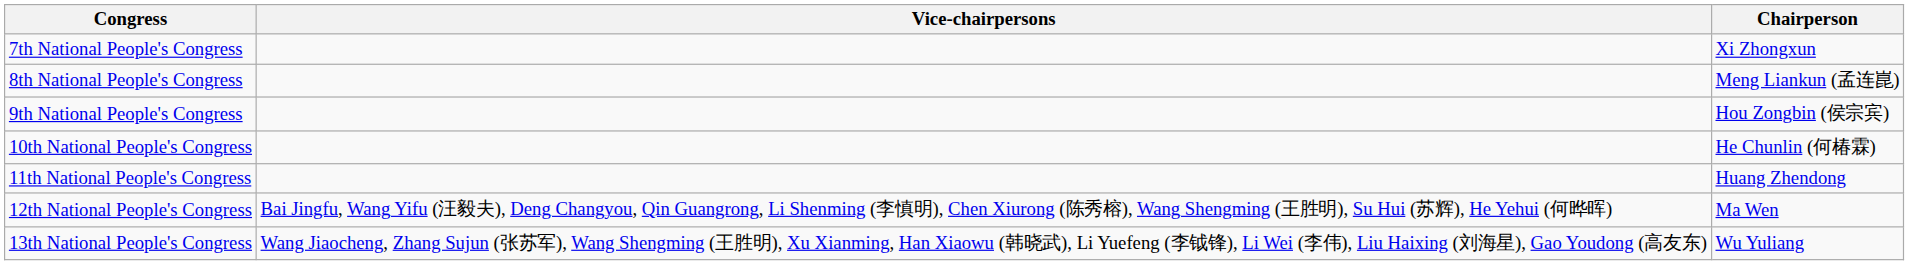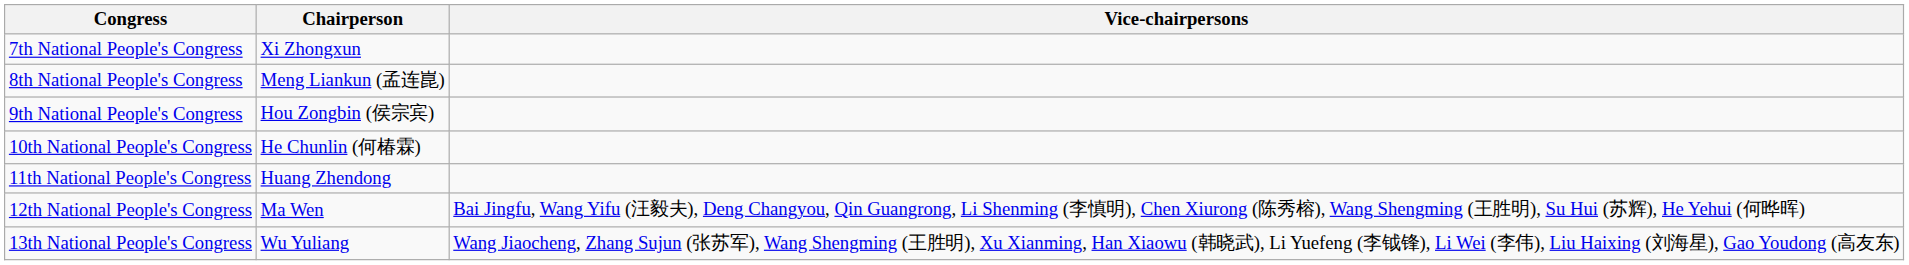 <table class="wikitable">
 <tr>
 <th>Congress</th>
+<th>Chairperson</th>
 <th>Vice-chairpersons</th>
-<th>Chairperson</th>
 </tr>
 <tr>
 <td><a href='#'>7th National People's Congress</a></td>
+<td><a href='#'>Xi Zhongxun</a></td>
 <td></td>
-<td><a href='#'>Xi Zhongxun</a></td>
 </tr>
 <tr>
 <td><a href='#'>8th National People's Congress</a></td>
+<td><a href='#'>Meng Liankun</a> (孟连崑)</td>
 <td></td>
-<td><a href='#'>Meng Liankun</a> (孟连崑)</td>
 </tr>
 <tr>
 <td><a href='#'>9th National People's Congress</a></td>
+<td><a href='#'>Hou Zongbin</a> (侯宗宾)</td>
 <td></td>
-<td><a href='#'>Hou Zongbin</a> (侯宗宾)</td>
 </tr>
 <tr>
 <td><a href='#'>10th National People's Congress</a></td>
+<td><a href='#'>He Chunlin</a> (何椿霖)</td>
 <td></td>
-<td><a href='#'>He Chunlin</a> (何椿霖)</td>
 </tr>
 <tr>
 <td><a href='#'>11th National People's Congress</a></td>
+<td><a href='#'>Huang Zhendong</a></td>
 <td></td>
-<td><a href='#'>Huang Zhendong</a></td>
 </tr>
 <tr>
 <td><a href='#'>12th National People's Congress</a></td>
+<td><a href='#'>Ma Wen</a></td>
 <td><a href='#'>Bai Jingfu</a>, <a href='#'>Wang Yifu</a> (汪毅夫), <a href='#'>Deng Changyou</a>, <a href='#'>Qin Guangrong</a>, <a href='#'>Li Shenming</a> (李慎明), <a href='#'>Chen Xiurong</a> (陈秀榕), <a href='#'>Wang Shengming</a> (王胜明), <a href='#'>Su Hui</a> (苏辉), <a href='#'>He Yehui</a> (何晔晖)</td>
-<td><a href='#'>Ma Wen</a></td>
 </tr>
 <tr>
 <td><a href='#'>13th National People's Congress</a></td>
+<td><a href='#'>Wu Yuliang</a></td>
 <td><a href='#'>Wang Jiaocheng</a>, <a href='#'>Zhang Sujun</a> (张苏军), <a href='#'>Wang Shengming</a> (王胜明), <a href='#'>Xu Xianming</a>, <a href='#'>Han Xiaowu</a> (韩晓武), Li Yuefeng (李钺锋), <a href='#'>Li Wei</a> (李伟), <a href='#'>Liu Haixing</a> (刘海星), <a href='#'>Gao Youdong</a> (高友东)</td>
-<td><a href='#'>Wu Yuliang</a></td>
 </tr>
 </table>
